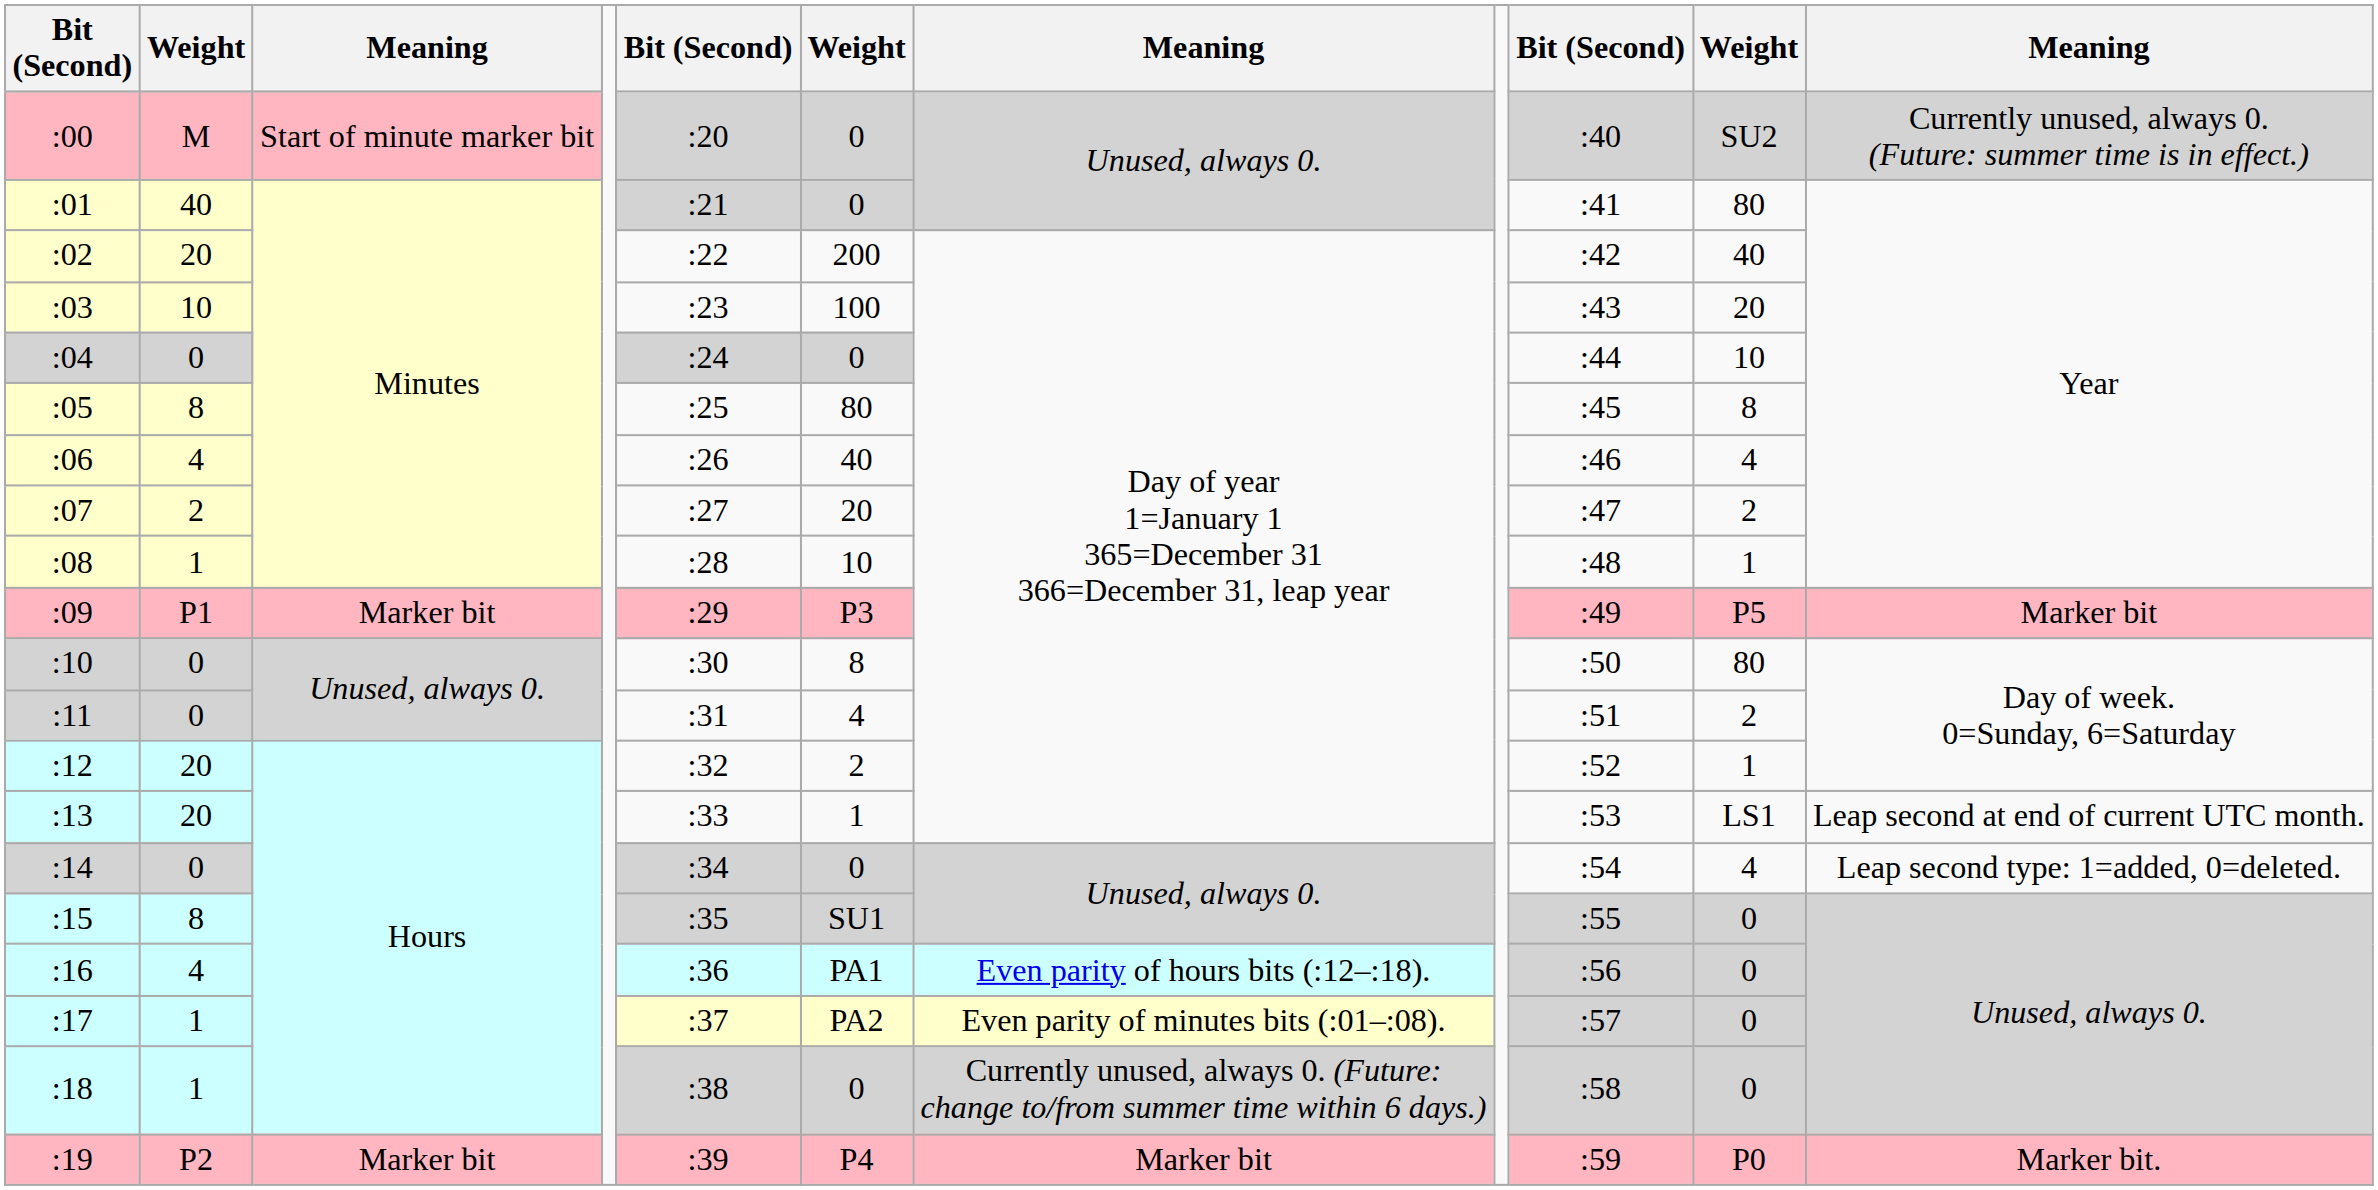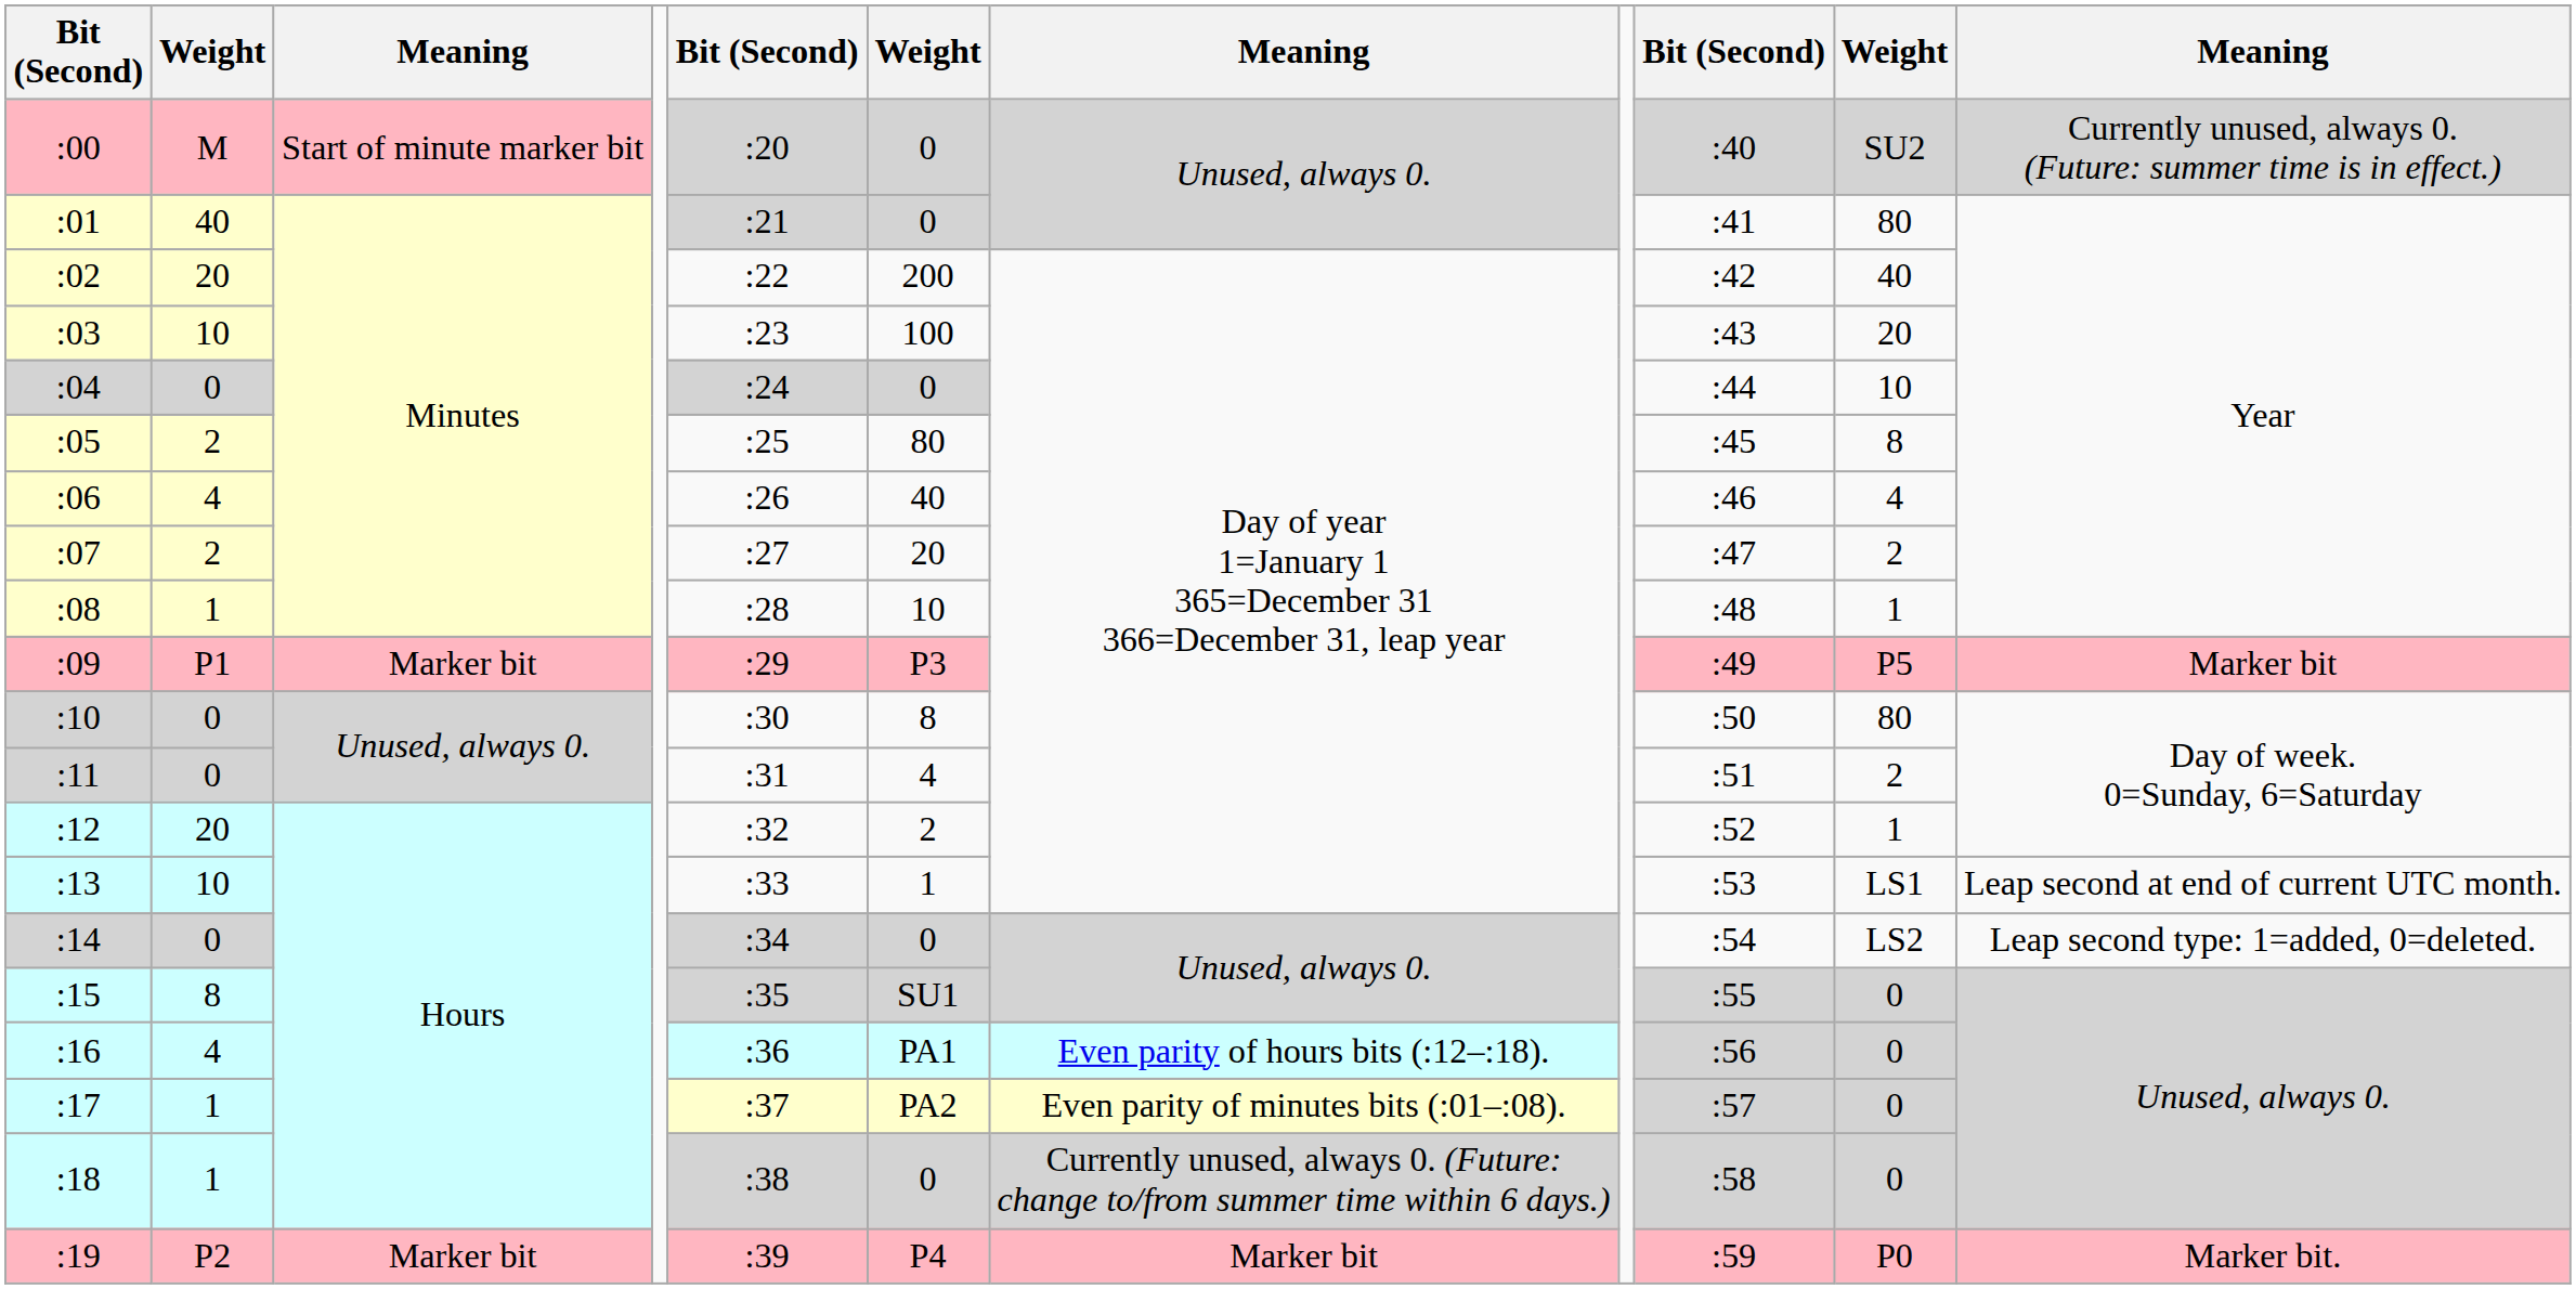 <table class=wikitable style="text-align:center">
 <tr>
 <th>Bit<br>(Second)</th>
 <th>Weight</th>
 <th>Meaning</th>
 <td rowspan=21></td>
 <th>Bit (Second)</th>
 <th>Weight</th>
 <th>Meaning</th>
 <td rowspan=21></td>
 <th>Bit (Second)</th>
 <th>Weight</th>
 <th>Meaning</th>
 </tr>
 <tr bgcolor=lightgrey>
 <td bgcolor=lightpink>:00</td>
 <td bgcolor=lightpink>M</td>
 <td bgcolor=lightpink>Start of minute marker bit</td>
 <td>:20</td>
 <td>0</td>
 <td rowspan=2><em>Unused, always 0.</em></td>
 <td>:40</td>
 <td>SU2</td>
 <td>Currently unused, always 0.<br><em>(Future: summer time is in effect.)</em></td>
 </tr>
 <tr>
 <td bgcolor=#ffffcc>:01</td>
 <td bgcolor=#ffffcc>40</td>
 <td rowspan=8 bgcolor=#ffffcc>Minutes</td>
 <td bgcolor=lightgrey>:21</td>
 <td bgcolor=lightgrey>0</td>
 <td>:41</td>
 <td>80</td>
 <td rowspan=8>Year</td>
 </tr>
 <tr>
 <td bgcolor=#ffffcc>:02</td>
 <td bgcolor=#ffffcc>20</td>
 <td>:22</td>
 <td>200</td>
 <td rowspan=12>Day of year<br>1=January 1<br>365=December 31<br>366=December 31, leap year</td>
 <td>:42</td>
 <td>40</td>
 </tr>
 <tr>
 <td bgcolor=#ffffcc>:03</td>
 <td bgcolor=#ffffcc>10</td>
 <td>:23</td>
 <td>100</td>
 <td>:43</td>
 <td>20</td>
 </tr>
 <tr>
 <td bgcolor=lightgrey>:04</td>
 <td bgcolor=lightgrey>0</td>
 <td bgcolor=lightgrey>:24</td>
 <td bgcolor=lightgrey>0</td>
 <td>:44</td>
 <td>10</td>
 </tr>
 <tr>
 <td bgcolor=#ffffcc>:05</td>
-<td bgcolor=#ffffcc>8</td>
+<td bgcolor=#ffffcc>2</td>
 <td>:25</td>
 <td>80</td>
 <td>:45</td>
 <td>8</td>
 </tr>
 <tr>
 <td bgcolor=#ffffcc>:06</td>
 <td bgcolor=#ffffcc>4</td>
 <td>:26</td>
 <td>40</td>
 <td>:46</td>
 <td>4</td>
 </tr>
 <tr>
 <td bgcolor=#ffffcc>:07</td>
 <td bgcolor=#ffffcc>2</td>
 <td>:27</td>
 <td>20</td>
 <td>:47</td>
 <td>2</td>
 </tr>
 <tr>
 <td bgcolor=#ffffcc>:08</td>
 <td bgcolor=#ffffcc>1</td>
 <td>:28</td>
 <td>10</td>
 <td>:48</td>
 <td>1</td>
 </tr>
 <tr bgcolor=lightpink>
 <td>:09</td>
 <td>P1</td>
 <td>Marker bit</td>
 <td>:29</td>
 <td>P3</td>
 <td>:49</td>
 <td>P5</td>
 <td>Marker bit</td>
 </tr>
 <tr>
 <td bgcolor=lightgrey>:10</td>
 <td bgcolor=lightgrey>0</td>
 <td rowspan=2 bgcolor=lightgrey><em>Unused, always 0.</em></td>
 <td>:30</td>
 <td>8</td>
 <td>:50</td>
 <td>80</td>
 <td rowspan=3>Day of week.<br>0=Sunday, 6=Saturday</td>
 </tr>
 <tr>
 <td bgcolor=lightgrey>:11</td>
 <td bgcolor=lightgrey>0</td>
 <td>:31</td>
 <td>4</td>
 <td>:51</td>
 <td>2</td>
 </tr>
 <tr>
 <td bgcolor=#ccffff>:12</td>
 <td bgcolor=#ccffff>20</td>
 <td rowspan=7 bgcolor=#ccffff>Hours</td>
 <td>:32</td>
 <td>2</td>
 <td>:52</td>
 <td>1</td>
 </tr>
 <tr>
 <td bgcolor=#ccffff>:13</td>
-<td bgcolor=#ccffff>20</td>
+<td bgcolor=#ccffff>10</td>
 <td>:33</td>
 <td>1</td>
 <td>:53</td>
 <td>LS1</td>
 <td>Leap second at end of current UTC month.</td>
 </tr>
 <tr>
 <td bgcolor=lightgrey>:14</td>
 <td bgcolor=lightgrey>0</td>
 <td bgcolor=lightgrey>:34</td>
 <td bgcolor=lightgrey>0</td>
 <td rowspan=2 bgcolor=lightgrey><em>Unused, always 0.</em></td>
 <td>:54</td>
-<td>4</td>
+<td>LS2</td>
 <td>Leap second type: 1=added, 0=deleted.</td>
 </tr>
 <tr>
 <td bgcolor=#ccffff>:15</td>
 <td bgcolor=#ccffff>8</td>
 <td bgcolor=lightgrey>:35</td>
 <td bgcolor=lightgrey>SU1</td>
 <td bgcolor=lightgrey>:55</td>
 <td bgcolor=lightgrey>0</td>
 <td rowspan=4 bgcolor=lightgrey><em>Unused, always 0.</em></td>
 </tr>
 <tr>
 <td bgcolor=#ccffff>:16</td>
 <td bgcolor=#ccffff>4</td>
 <td bgcolor=#ccffff>:36</td>
 <td bgcolor=#ccffff>PA1</td>
 <td bgcolor=#ccffff><a href='#'>Even parity</a> of hours bits (:12–:18).</td>
 <td bgcolor=lightgrey>:56</td>
 <td bgcolor=lightgrey>0</td>
 </tr>
 <tr>
 <td bgcolor=#ccffff>:17</td>
 <td bgcolor=#ccffff>1</td>
 <td bgcolor=#ffffcc>:37</td>
 <td bgcolor=#ffffcc>PA2</td>
 <td bgcolor=#ffffcc>Even parity of minutes bits (:01–:08).</td>
 <td bgcolor=lightgrey>:57</td>
 <td bgcolor=lightgrey>0</td>
 </tr>
 <tr>
 <td bgcolor=#ccffff>:18</td>
 <td bgcolor=#ccffff>1</td>
 <td bgcolor=lightgrey>:38</td>
 <td bgcolor=lightgrey>0</td>
 <td bgcolor=lightgrey>Currently unused, always 0. <em>(Future:<br>change to/from summer time within 6 days.)</em></td>
 <td bgcolor=lightgrey>:58</td>
 <td bgcolor=lightgrey>0</td>
 </tr>
 <tr bgcolor=lightpink>
 <td>:19</td>
 <td>P2</td>
 <td>Marker bit</td>
 <td>:39</td>
 <td>P4</td>
 <td>Marker bit</td>
 <td>:59</td>
 <td>P0</td>
 <td>Marker bit.</td>
 </tr>
 </table>
